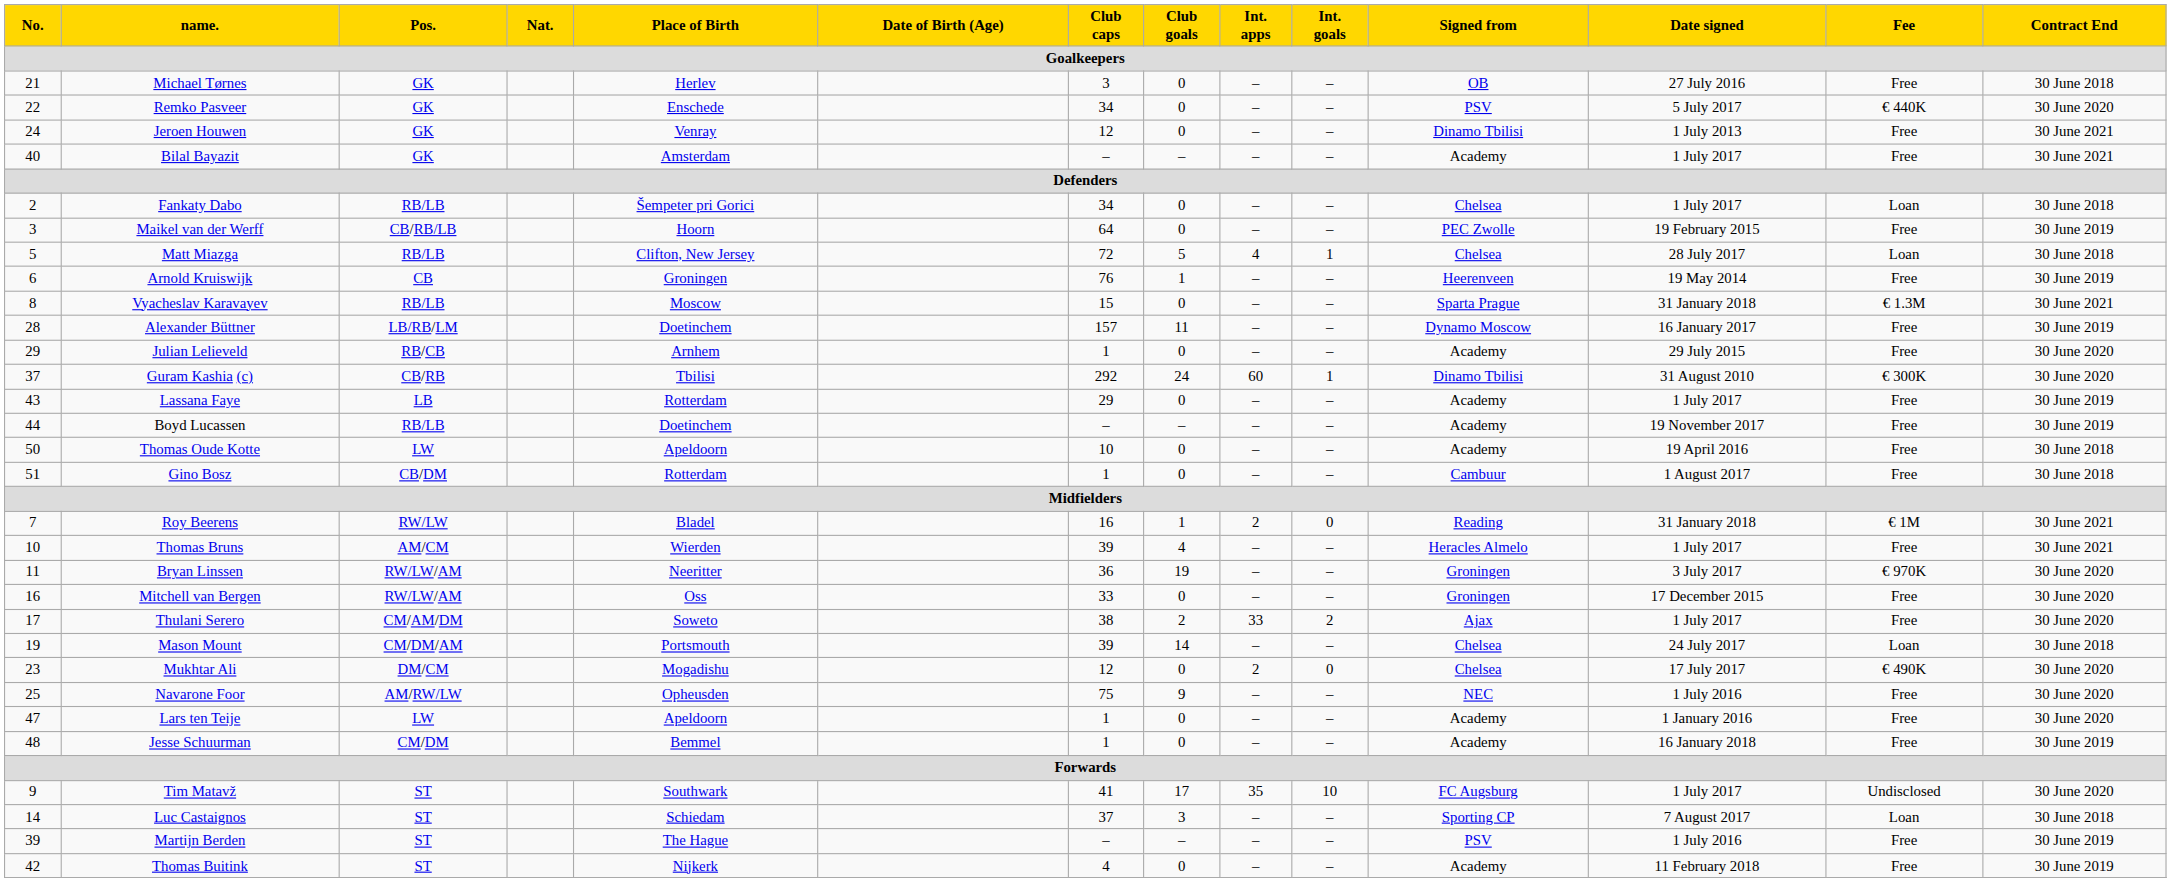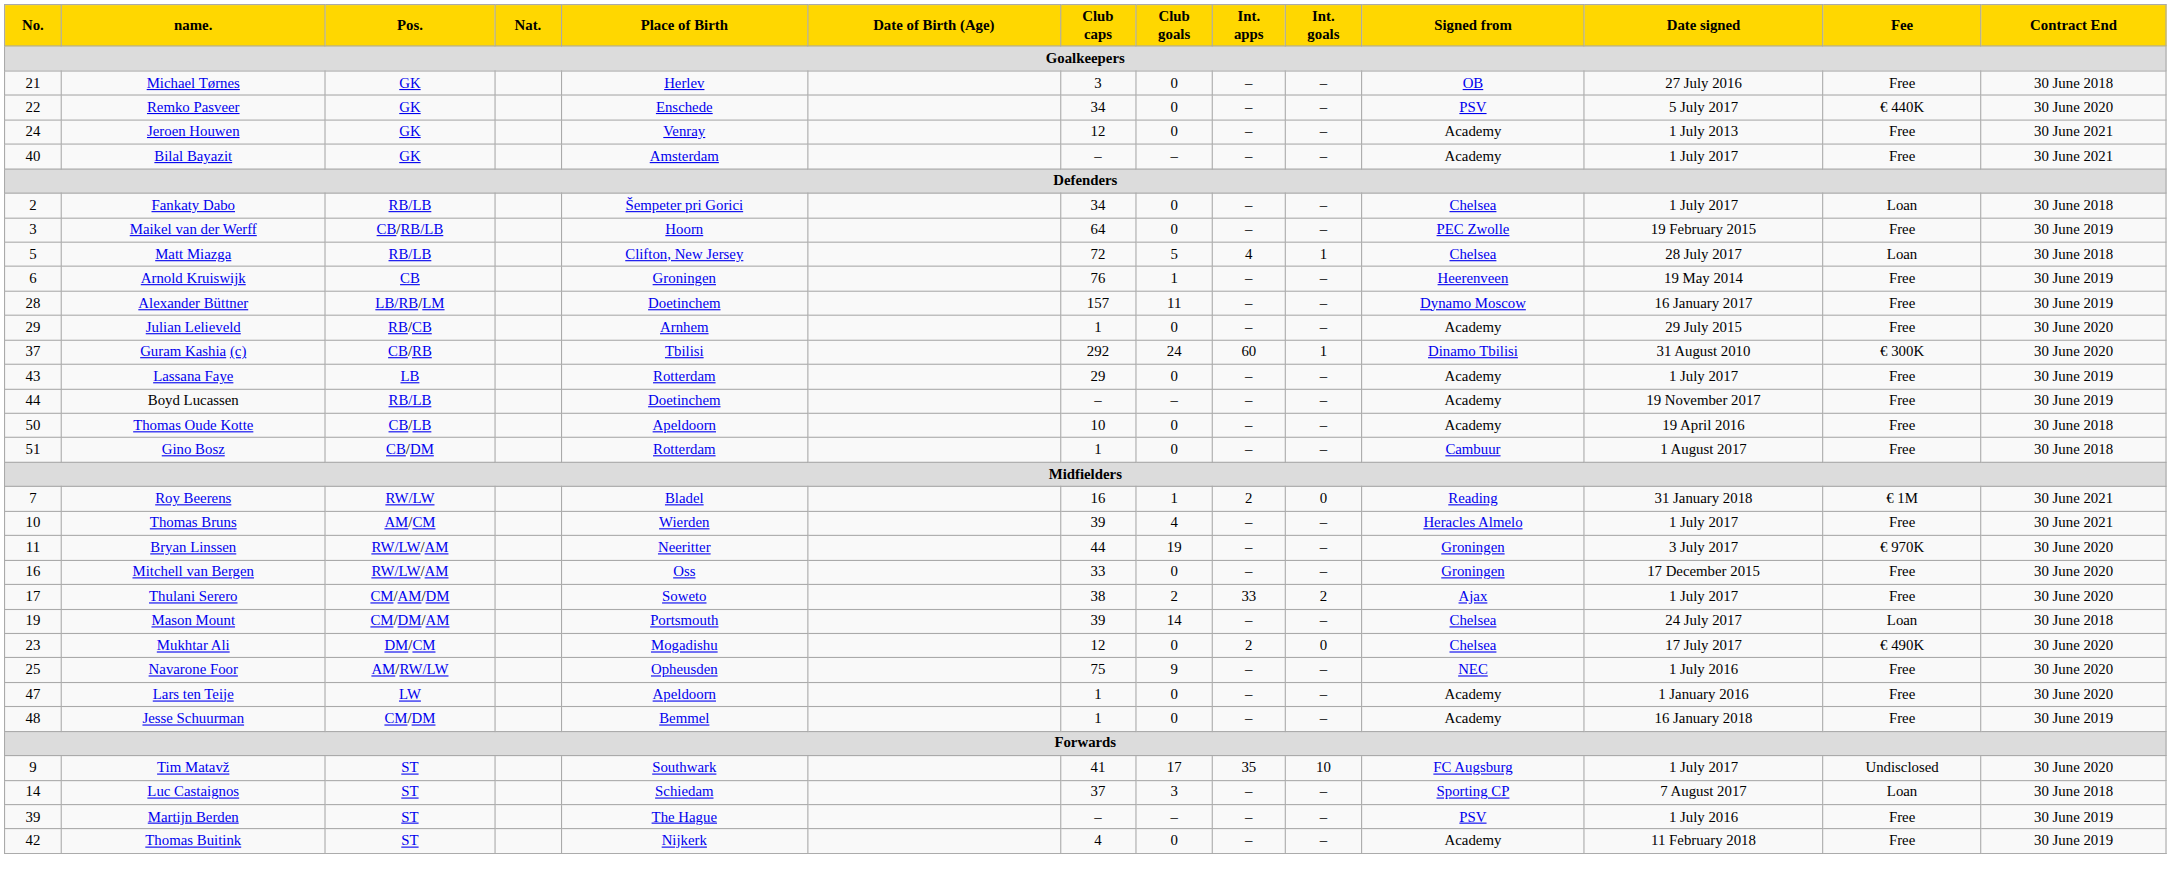 <table class="wikitable" style="text-align:center; font-size:85%; width:100%;">
 <tr>
 <th style="background:#FFD700; color:#000000; text-align:center;">No.</th>
 <th style="background:#FFD700; color:#000000; text-align:center;">name.</th>
 <th style="background:#FFD700; color:#000000; text-align:center;">Pos.</th>
 <th style="background:#FFD700; color:#000000; text-align:center;">Nat.</th>
 <th style="background:#FFD700; color:#000000; text-align:center;">Place of Birth</th>
 <th style="background:#FFD700; color:#000000; text-align:center;">Date of Birth (Age)</th>
 <th style="background:#FFD700; color:#000000; text-align:center;">Club<br>caps</th>
 <th style="background:#FFD700; color:#000000; text-align:center;">Club<br>goals</th>
 <th style="background:#FFD700; color:#000000; text-align:center;">Int.<br>apps</th>
 <th style="background:#FFD700; color:#000000; text-align:center;">Int.<br>goals</th>
 <th style="background:#FFD700; color:#000000; text-align:center;">Signed from</th>
 <th style="background:#FFD700; color:#000000; text-align:center;">Date signed</th>
 <th style="background:#FFD700; color:#000000; text-align:center;">Fee</th>
 <th style="background:#FFD700; color:#000000; text-align:center;">Contract End</th>
 </tr>
 <tr>
 <th colspan="14" style="background:#dcdcdc; text-align:center;">Goalkeepers</th>
 </tr>
 <tr>
 <td>21</td>
 <td><a href='#'>Michael Tørnes</a></td>
 <td><a href='#'>GK</a></td>
 <td></td>
 <td><a href='#'>Herlev</a></td>
 <td></td>
 <td>3</td>
 <td>0</td>
 <td>–</td>
 <td>–</td>
 <td><a href='#'>OB</a> </td>
 <td>27 July 2016</td>
 <td>Free</td>
 <td>30 June 2018</td>
 </tr>
 <tr>
 <td>22</td>
 <td><a href='#'>Remko Pasveer</a></td>
 <td><a href='#'>GK</a></td>
 <td></td>
 <td><a href='#'>Enschede</a></td>
 <td></td>
 <td>34</td>
 <td>0</td>
 <td>–</td>
 <td>–</td>
 <td><a href='#'>PSV</a></td>
 <td>5 July 2017</td>
 <td>€ 440K</td>
 <td>30 June 2020</td>
 </tr>
 <tr>
 <td>24</td>
 <td><a href='#'>Jeroen Houwen</a></td>
 <td><a href='#'>GK</a></td>
 <td></td>
 <td><a href='#'>Venray</a></td>
 <td></td>
 <td>12</td>
 <td>0</td>
 <td>–</td>
 <td>–</td>
-<td><a href='#'>Dinamo Tbilisi</a> </td>
+<td>Academy</td>
 <td>1 July 2013</td>
 <td>Free</td>
 <td>30 June 2021</td>
 </tr>
 <tr>
 <td>40</td>
 <td><a href='#'>Bilal Bayazit</a></td>
 <td><a href='#'>GK</a></td>
 <td></td>
 <td><a href='#'>Amsterdam</a></td>
 <td></td>
 <td>–</td>
 <td>–</td>
 <td>–</td>
 <td>–</td>
 <td>Academy</td>
 <td>1 July 2017</td>
 <td>Free</td>
 <td>30 June 2021</td>
 </tr>
 <tr>
 <th colspan="14" style="background:#dcdcdc; text-align:center;">Defenders</th>
 </tr>
 <tr>
 <td>2</td>
 <td><a href='#'>Fankaty Dabo</a></td>
 <td><a href='#'>RB/LB</a></td>
 <td></td>
 <td><a href='#'>Šempeter pri Gorici</a></td>
 <td></td>
 <td>34</td>
 <td>0</td>
 <td>–</td>
 <td>–</td>
 <td><a href='#'>Chelsea</a> </td>
 <td>1 July 2017</td>
 <td>Loan</td>
 <td>30 June 2018</td>
 </tr>
 <tr>
 <td>3</td>
 <td><a href='#'>Maikel van der Werff</a></td>
 <td><a href='#'>CB</a>/<a href='#'>RB/LB</a></td>
 <td></td>
 <td><a href='#'>Hoorn</a></td>
 <td></td>
 <td>64</td>
 <td>0</td>
 <td>–</td>
 <td>–</td>
 <td><a href='#'>PEC Zwolle</a></td>
 <td>19 February 2015</td>
 <td>Free</td>
 <td>30 June 2019</td>
 </tr>
 <tr>
 <td>5</td>
 <td><a href='#'>Matt Miazga</a></td>
 <td><a href='#'>RB/LB</a></td>
 <td></td>
 <td><a href='#'>Clifton, New Jersey</a></td>
 <td></td>
 <td>72</td>
 <td>5</td>
 <td>4</td>
 <td>1</td>
 <td><a href='#'>Chelsea</a> </td>
 <td>28 July 2017</td>
 <td>Loan</td>
 <td>30 June 2018</td>
 </tr>
 <tr>
 <td>6</td>
 <td><a href='#'>Arnold Kruiswijk</a></td>
 <td><a href='#'>CB</a></td>
 <td></td>
 <td><a href='#'>Groningen</a></td>
 <td></td>
 <td>76</td>
 <td>1</td>
 <td>–</td>
 <td>–</td>
 <td><a href='#'>Heerenveen</a></td>
 <td>19 May 2014</td>
 <td>Free</td>
 <td>30 June 2019</td>
 </tr>
 <tr>
-<td>8</td>
-<td><a href='#'>Vyacheslav Karavayev</a></td>
-<td><a href='#'>RB/LB</a></td>
-<td></td>
-<td><a href='#'>Moscow</a></td>
-<td></td>
-<td>15</td>
-<td>0</td>
-<td>–</td>
-<td>–</td>
-<td><a href='#'>Sparta Prague</a> </td>
-<td>31 January 2018</td>
-<td>€ 1.3M</td>
-<td>30 June 2021</td>
-</tr>
-<tr>
 <td>28</td>
 <td><a href='#'>Alexander Büttner</a></td>
 <td><a href='#'>LB/RB</a>/<a href='#'>LM</a></td>
 <td></td>
 <td><a href='#'>Doetinchem</a></td>
 <td></td>
 <td>157</td>
 <td>11</td>
 <td>–</td>
 <td>–</td>
 <td><a href='#'>Dynamo Moscow</a> </td>
 <td>16 January 2017</td>
 <td>Free</td>
 <td>30 June 2019</td>
 </tr>
 <tr>
 <td>29</td>
 <td><a href='#'>Julian Lelieveld</a></td>
 <td><a href='#'>RB</a>/<a href='#'>CB</a></td>
 <td></td>
 <td><a href='#'>Arnhem</a></td>
 <td></td>
 <td>1</td>
 <td>0</td>
 <td>–</td>
 <td>–</td>
 <td>Academy</td>
 <td>29 July 2015</td>
 <td>Free</td>
 <td>30 June 2020</td>
 </tr>
 <tr>
 <td>37</td>
 <td><a href='#'>Guram Kashia</a> <a href='#'>(c)</a></td>
 <td><a href='#'>CB</a>/<a href='#'>RB</a></td>
 <td></td>
 <td><a href='#'>Tbilisi</a></td>
 <td></td>
 <td>292</td>
 <td>24</td>
 <td>60</td>
 <td>1</td>
 <td><a href='#'>Dinamo Tbilisi</a> </td>
 <td>31 August 2010</td>
 <td>€ 300K</td>
 <td>30 June 2020</td>
 </tr>
 <tr>
 <td>43</td>
 <td><a href='#'>Lassana Faye</a></td>
 <td><a href='#'>LB</a></td>
 <td></td>
 <td><a href='#'>Rotterdam</a></td>
 <td></td>
 <td>29</td>
 <td>0</td>
 <td>–</td>
 <td>–</td>
 <td>Academy</td>
 <td>1 July 2017</td>
 <td>Free</td>
 <td>30 June 2019</td>
 </tr>
 <tr>
 <td>44</td>
 <td>Boyd Lucassen</td>
 <td><a href='#'>RB/LB</a></td>
 <td></td>
 <td><a href='#'>Doetinchem</a></td>
 <td></td>
 <td>–</td>
 <td>–</td>
 <td>–</td>
 <td>–</td>
 <td>Academy</td>
 <td>19 November 2017</td>
 <td>Free</td>
 <td>30 June 2019</td>
 </tr>
 <tr>
 <td>50</td>
 <td><a href='#'>Thomas Oude Kotte</a></td>
-<td><a href='#'>LW</a></td>
+<td><a href='#'>CB</a>/<a href='#'>LB</a></td>
 <td></td>
 <td><a href='#'>Apeldoorn</a></td>
 <td></td>
 <td>10</td>
 <td>0</td>
 <td>–</td>
 <td>–</td>
 <td>Academy</td>
 <td>19 April 2016</td>
 <td>Free</td>
 <td>30 June 2018</td>
 </tr>
 <tr>
 <td>51</td>
 <td><a href='#'>Gino Bosz</a></td>
 <td><a href='#'>CB</a>/<a href='#'>DM</a></td>
 <td></td>
 <td><a href='#'>Rotterdam</a></td>
 <td></td>
 <td>1</td>
 <td>0</td>
 <td>–</td>
 <td>–</td>
 <td><a href='#'>Cambuur</a></td>
 <td>1 August 2017</td>
 <td>Free</td>
 <td>30 June 2018</td>
 </tr>
 <tr>
 <th colspan="14" style="background:#dcdcdc; text-align:center;">Midfielders</th>
 </tr>
 <tr>
 <td>7</td>
 <td><a href='#'>Roy Beerens</a></td>
 <td><a href='#'>RW/LW</a></td>
 <td></td>
 <td><a href='#'>Bladel</a></td>
 <td></td>
 <td>16</td>
 <td>1</td>
 <td>2</td>
 <td>0</td>
 <td><a href='#'>Reading</a> </td>
 <td>31 January 2018</td>
 <td>€ 1M</td>
 <td>30 June 2021</td>
 </tr>
 <tr>
 <td>10</td>
 <td><a href='#'>Thomas Bruns</a></td>
 <td><a href='#'>AM</a>/<a href='#'>CM</a></td>
 <td></td>
 <td><a href='#'>Wierden</a></td>
 <td></td>
 <td>39</td>
 <td>4</td>
 <td>–</td>
 <td>–</td>
 <td><a href='#'>Heracles Almelo</a></td>
 <td>1 July 2017</td>
 <td>Free</td>
 <td>30 June 2021</td>
 </tr>
 <tr>
 <td>11</td>
 <td><a href='#'>Bryan Linssen</a></td>
 <td><a href='#'>RW/LW</a>/<a href='#'>AM</a></td>
 <td></td>
 <td><a href='#'>Neeritter</a></td>
 <td></td>
-<td>36</td>
+<td>44</td>
 <td>19</td>
 <td>–</td>
 <td>–</td>
 <td><a href='#'>Groningen</a></td>
 <td>3 July 2017</td>
 <td>€ 970K</td>
 <td>30 June 2020</td>
 </tr>
 <tr>
 <td>16</td>
 <td><a href='#'>Mitchell van Bergen</a></td>
 <td><a href='#'>RW/LW</a>/<a href='#'>AM</a></td>
 <td></td>
 <td><a href='#'>Oss</a></td>
 <td></td>
 <td>33</td>
 <td>0</td>
 <td>–</td>
 <td>–</td>
 <td><a href='#'>Groningen</a></td>
 <td>17 December 2015</td>
 <td>Free</td>
 <td>30 June 2020</td>
 </tr>
 <tr>
 <td>17</td>
 <td><a href='#'>Thulani Serero</a></td>
 <td><a href='#'>CM</a>/<a href='#'>AM</a>/<a href='#'>DM</a></td>
 <td></td>
 <td><a href='#'>Soweto</a></td>
 <td></td>
 <td>38</td>
 <td>2</td>
 <td>33</td>
 <td>2</td>
 <td><a href='#'>Ajax</a></td>
 <td>1 July 2017</td>
 <td>Free</td>
 <td>30 June 2020</td>
 </tr>
 <tr>
 <td>19</td>
 <td><a href='#'>Mason Mount</a></td>
 <td><a href='#'>CM</a>/<a href='#'>DM</a>/<a href='#'>AM</a></td>
 <td></td>
 <td><a href='#'>Portsmouth</a></td>
 <td></td>
 <td>39</td>
 <td>14</td>
 <td>–</td>
 <td>–</td>
 <td><a href='#'>Chelsea</a> </td>
 <td>24 July 2017</td>
 <td>Loan</td>
 <td>30 June 2018</td>
 </tr>
 <tr>
 <td>23</td>
 <td><a href='#'>Mukhtar Ali</a></td>
 <td><a href='#'>DM</a>/<a href='#'>CM</a></td>
 <td></td>
 <td><a href='#'>Mogadishu</a> </td>
 <td></td>
 <td>12</td>
 <td>0</td>
 <td>2</td>
 <td>0</td>
 <td><a href='#'>Chelsea</a> </td>
 <td>17 July 2017</td>
 <td>€ 490K</td>
 <td>30 June 2020</td>
 </tr>
 <tr>
 <td>25</td>
 <td><a href='#'>Navarone Foor</a></td>
 <td><a href='#'>AM</a>/<a href='#'>RW/LW</a></td>
 <td></td>
 <td><a href='#'>Opheusden</a></td>
 <td></td>
 <td>75</td>
 <td>9</td>
 <td>–</td>
 <td>–</td>
 <td><a href='#'>NEC</a></td>
 <td>1 July 2016</td>
 <td>Free</td>
 <td>30 June 2020</td>
 </tr>
 <tr>
 <td>47</td>
 <td><a href='#'>Lars ten Teije</a></td>
 <td><a href='#'>LW</a></td>
 <td></td>
 <td><a href='#'>Apeldoorn</a></td>
 <td></td>
 <td>1</td>
 <td>0</td>
 <td>–</td>
 <td>–</td>
 <td>Academy</td>
 <td>1 January 2016</td>
 <td>Free</td>
 <td>30 June 2020</td>
 </tr>
 <tr>
 <td>48</td>
 <td><a href='#'>Jesse Schuurman</a></td>
 <td><a href='#'>CM</a>/<a href='#'>DM</a></td>
 <td></td>
 <td><a href='#'>Bemmel</a></td>
 <td></td>
 <td>1</td>
 <td>0</td>
 <td>–</td>
 <td>–</td>
 <td>Academy</td>
 <td>16 January 2018</td>
 <td>Free</td>
 <td>30 June 2019</td>
 </tr>
 <tr>
 <th colspan="14" style="background:#dcdcdc; text-align=center;">Forwards</th>
 </tr>
 <tr>
 <td>9</td>
 <td><a href='#'>Tim Matavž</a></td>
 <td><a href='#'>ST</a></td>
 <td></td>
 <td><a href='#'>Southwark</a></td>
 <td></td>
 <td>41</td>
 <td>17</td>
 <td>35</td>
 <td>10</td>
 <td><a href='#'>FC Augsburg</a> </td>
 <td>1 July 2017</td>
 <td>Undisclosed</td>
 <td>30 June 2020</td>
 </tr>
 <tr>
 <td>14</td>
 <td><a href='#'>Luc Castaignos</a></td>
 <td><a href='#'>ST</a></td>
 <td></td>
 <td><a href='#'>Schiedam</a></td>
 <td></td>
 <td>37</td>
 <td>3</td>
 <td>–</td>
 <td>–</td>
 <td><a href='#'>Sporting CP</a> </td>
 <td>7 August 2017</td>
 <td>Loan</td>
 <td>30 June 2018</td>
 </tr>
 <tr>
 <td>39</td>
 <td><a href='#'>Martijn Berden</a></td>
 <td><a href='#'>ST</a></td>
 <td></td>
 <td><a href='#'>The Hague</a></td>
 <td></td>
 <td>–</td>
 <td>–</td>
 <td>–</td>
 <td>–</td>
 <td><a href='#'>PSV</a></td>
 <td>1 July 2016</td>
 <td>Free</td>
 <td>30 June 2019</td>
 </tr>
 <tr>
 <td>42</td>
 <td><a href='#'>Thomas Buitink</a></td>
 <td><a href='#'>ST</a></td>
 <td></td>
 <td><a href='#'>Nijkerk</a></td>
 <td></td>
 <td>4</td>
 <td>0</td>
 <td>–</td>
 <td>–</td>
 <td>Academy</td>
 <td>11 February 2018</td>
 <td>Free</td>
 <td>30 June 2019</td>
 </tr>
 <tr>
 </tr>
 </table>
